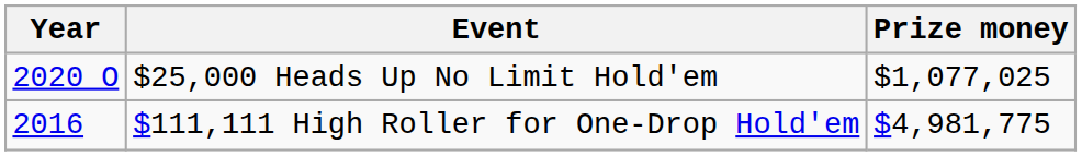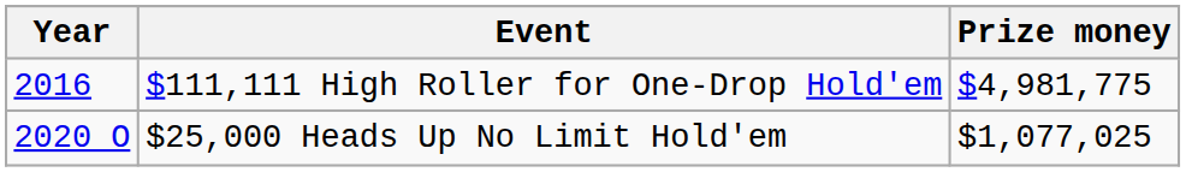 <table class="wikitable">
 <tr>
 </tr>
 <tr>
 <th>Year</th>
 <th>Event</th>
 <th>Prize money</th>
 </tr>
 <tr>
+<td><a href='#'>2016</a></td>
+<td><a href='#'>$</a>111,111 High Roller for One-Drop <a href='#'>Hold'em</a></td>
+<td><a href='#'>$</a>4,981,775</td>
+</tr>
+<tr>
 <td><a href='#'>2020 O</a></td>
 <td>$25,000 Heads Up No Limit Hold'em</td>
 <td>$1,077,025</td>
 </tr>
-<tr>
-<td><a href='#'>2016</a></td>
-<td><a href='#'>$</a>111,111 High Roller for One-Drop <a href='#'>Hold'em</a></td>
-<td><a href='#'>$</a>4,981,775</td>
-</tr>
 </table>
